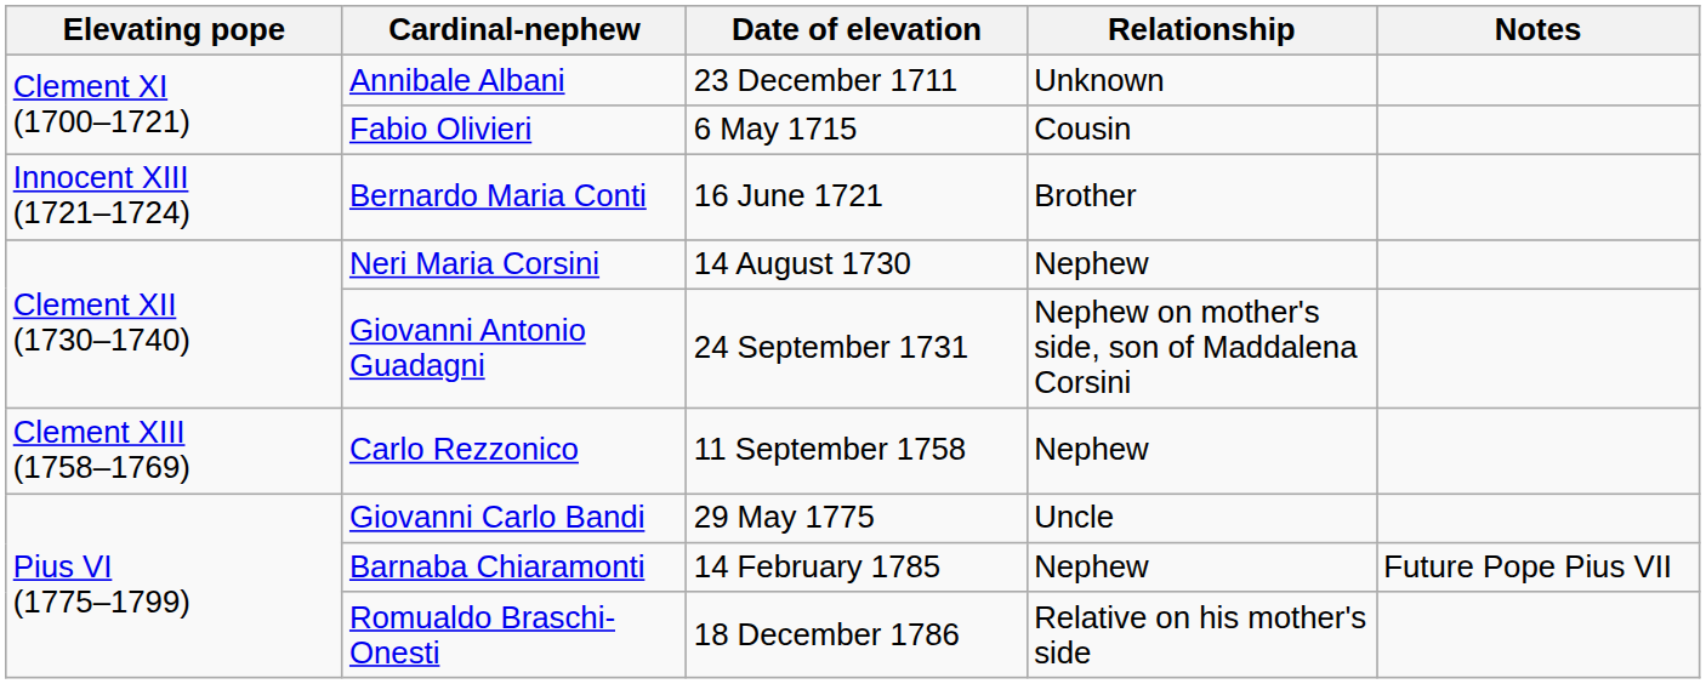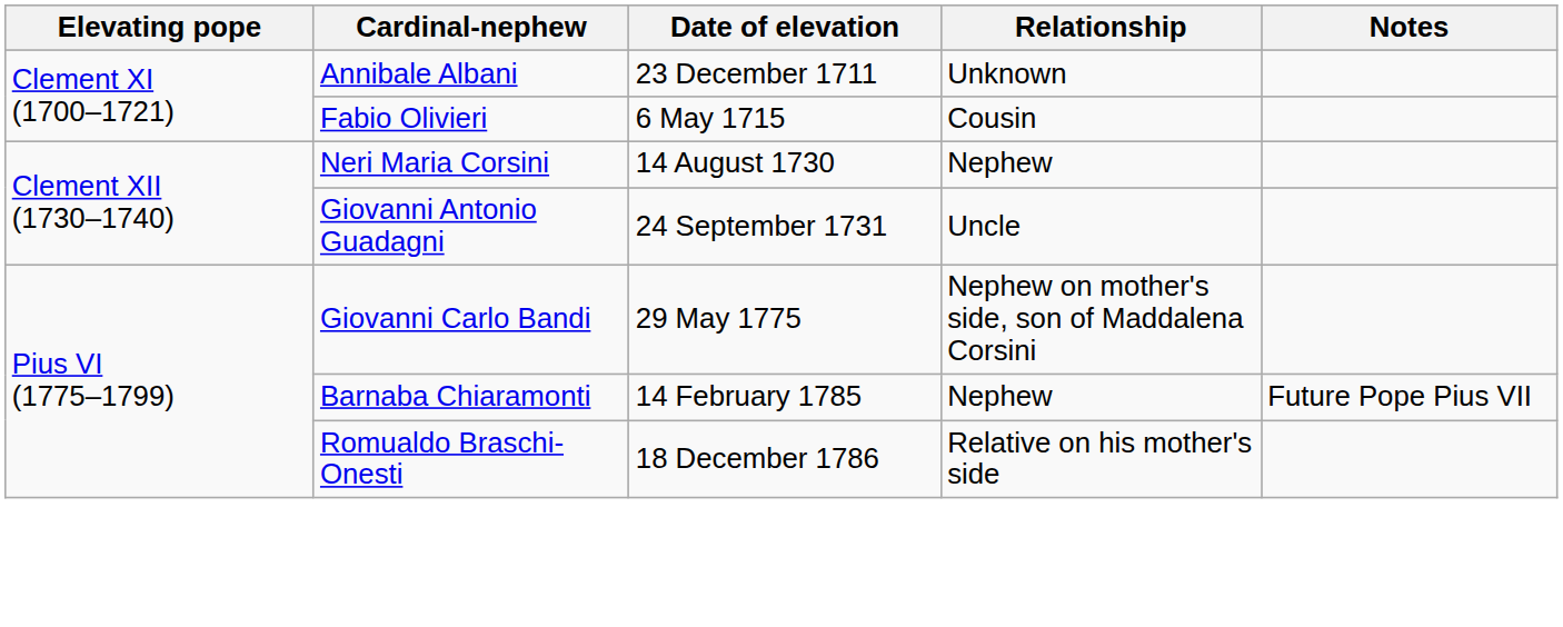 <table class=wikitable>
 <tr>
 <th width="200">Elevating pope</th>
 <th width="200">Cardinal-nephew</th>
 <th width="200">Date of elevation</th>
 <th width="200">Relationship</th>
 <th width="200">Notes</th>
 </tr>
 <tr>
 <td rowspan=2><a href='#'>Clement XI</a><br>(1700–1721)</td>
 <td><a href='#'>Annibale Albani</a></td>
 <td>23 December 1711</td>
 <td>Unknown</td>
 <td></td>
 </tr>
 <tr>
 <td><a href='#'>Fabio Olivieri</a></td>
 <td>6 May 1715</td>
 <td>Cousin</td>
 <td></td>
 </tr>
 <tr>
-<td><a href='#'>Innocent XIII</a><br>(1721–1724)</td>
-<td><a href='#'>Bernardo Maria Conti</a></td>
-<td>16 June 1721</td>
-<td>Brother</td>
-<td></td>
-</tr>
-<tr>
 <td rowspan=2><a href='#'>Clement XII</a><br>(1730–1740)</td>
 <td><a href='#'>Neri Maria Corsini</a></td>
 <td>14 August 1730</td>
 <td>Nephew</td>
 <td></td>
 </tr>
 <tr>
 <td><a href='#'>Giovanni Antonio Guadagni</a></td>
 <td>24 September 1731</td>
-<td>Nephew on mother's side, son of Maddalena Corsini</td>
-<td></td>
-</tr>
-<tr>
-<td><a href='#'>Clement XIII</a><br>(1758–1769)</td>
-<td><a href='#'>Carlo Rezzonico</a></td>
-<td>11 September 1758</td>
-<td>Nephew</td>
+<td>Uncle</td>
 <td></td>
 </tr>
 <tr>
 <td rowspan=3><a href='#'>Pius VI</a><br>(1775–1799)</td>
 <td><a href='#'>Giovanni Carlo Bandi</a></td>
 <td>29 May 1775</td>
-<td>Uncle</td>
+<td>Nephew on mother's side, son of Maddalena Corsini</td>
 <td></td>
 </tr>
 <tr>
 <td><a href='#'>Barnaba Chiaramonti</a></td>
 <td>14 February 1785</td>
 <td>Nephew</td>
 <td>Future Pope Pius VII</td>
 </tr>
 <tr>
 <td><a href='#'>Romualdo Braschi-Onesti</a></td>
 <td>18 December 1786</td>
 <td>Relative on his mother's side</td>
 <td></td>
 </tr>
 </table>
